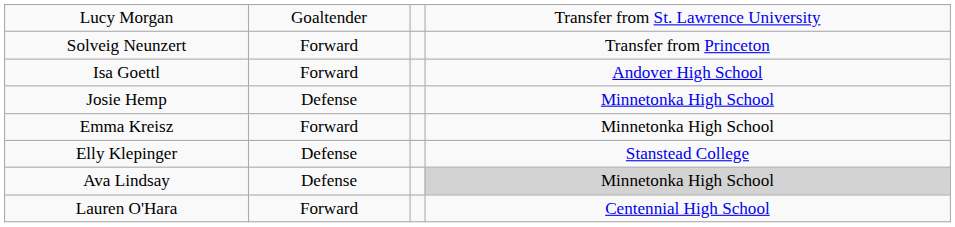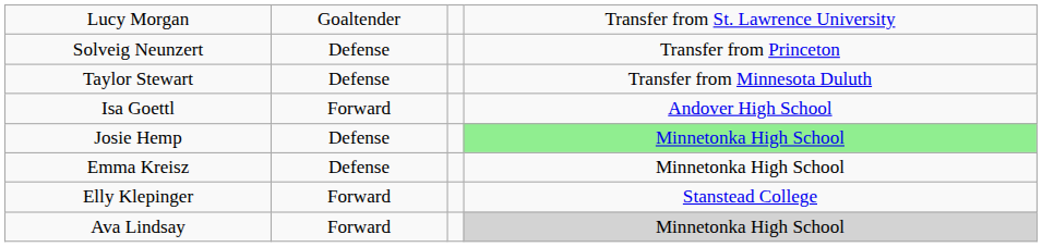 <table class="wikitable" width="70%" style="text-align:center;">
 <tr>
 <td>Lucy Morgan</td>
 <td>Goaltender</td>
 <td></td>
 <td>Transfer from <a href='#'>St. Lawrence University</a></td>
 </tr>
 <tr>
 <td>Solveig Neunzert</td>
-<td>Forward</td>
+<td>Defense</td>
 <td></td>
 <td>Transfer from <a href='#'>Princeton</a></td>
+</tr>
+<tr>
+<td>Taylor Stewart</td>
+<td>Defense</td>
+<td></td>
+<td>Transfer from <a href='#'>Minnesota Duluth</a></td>
 </tr>
 <tr>
 <td>Isa Goettl</td>
 <td>Forward</td>
 <td></td>
 <td><a href='#'>Andover High School</a></td>
 </tr>
 <tr>
 <td>Josie Hemp</td>
 <td>Defense</td>
 <td></td>
-<td><a href='#'>Minnetonka High School</a></td>
+<td style="background: lightgreen;"><a href='#'>Minnetonka High School</a></td>
 </tr>
 <tr>
 <td>Emma Kreisz</td>
-<td>Forward</td>
+<td>Defense</td>
 <td></td>
 <td>Minnetonka High School</td>
 </tr>
 <tr>
 <td>Elly Klepinger</td>
-<td>Defense</td>
+<td>Forward</td>
 <td></td>
 <td><a href='#'>Stanstead College</a></td>
 </tr>
 <tr>
 <td>Ava Lindsay</td>
-<td>Defense</td>
+<td>Forward</td>
 <td></td>
 <td style="background: lightgrey;">Minnetonka High School</td>
 </tr>
-<tr>
-<td>Lauren O'Hara</td>
-<td>Forward</td>
-<td></td>
-<td><a href='#'>Centennial High School</a></td>
-</tr>
 </table>
